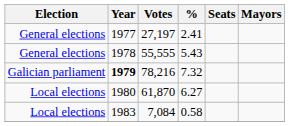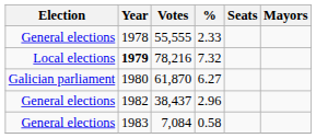 <table class="wikitable sortable" style="margin:1em auto;">
 <tr>
 <th bgcolor="#BFCFFF">Election</th>
 <th bgcolor="#BFCFFF">Year</th>
 <th bgcolor="#BFCFFF">Votes</th>
 <th bgcolor="#BFCFFF">%</th>
 <th bgcolor="#BFCFFF">Seats</th>
 <th bgcolor="#BFCFFF">Mayors</th>
 </tr>
 <tr>
 <td align="right"><a href='#'>General elections</a></td>
-<td align="right">1977</td>
-<td align="right">27,197</td>
-<td align="right">2.41</td>
+<td align="right">1978</td>
+<td align="right">55,555</td>
+<td align="right">2.33</td>
 <td align="center"></td>
 <td align="center"></td>
 </tr>
 <tr>
-<td align="right"><a href='#'>General elections</a></td>
-<td align="right">1978</td>
-<td align="right">55,555</td>
-<td align="right">5.43</td>
-<td align="center"></td>
-<td align="center"></td>
-</tr>
-<tr>
-<td align="right"><a href='#'>Galician parliament</a></td>
+<td align="right"><a href='#'>Local elections</a></td>
 <td align="right"><strong>1979</strong></td>
 <td align="right">78,216</td>
 <td align="right">7.32</td>
 <td align="center"></td>
 <td align="center"></td>
 </tr>
 <tr>
-<td align="right"><a href='#'>Local elections</a></td>
+<td align="right"><a href='#'>Galician parliament</a></td>
 <td align="right">1980</td>
 <td align="right">61,870</td>
 <td align="right">6.27</td>
 <td align="center"></td>
 <td align="center"></td>
 </tr>
 <tr>
-<td align="right"><a href='#'>Local elections</a></td>
+<td align="right"><a href='#'>General elections</a></td>
+<td align="right">1982</td>
+<td align="right">38,437</td>
+<td align="right">2.96</td>
+<td align="center"></td>
+<td align="center"></td>
+</tr>
+<tr>
+<td align="right"><a href='#'>General elections</a></td>
 <td align="right">1983</td>
 <td align="right">7,084</td>
 <td align="right">0.58</td>
 <td align="center"></td>
 <td align="center"></td>
 </tr>
 <tr>
 </tr>
 </table>
